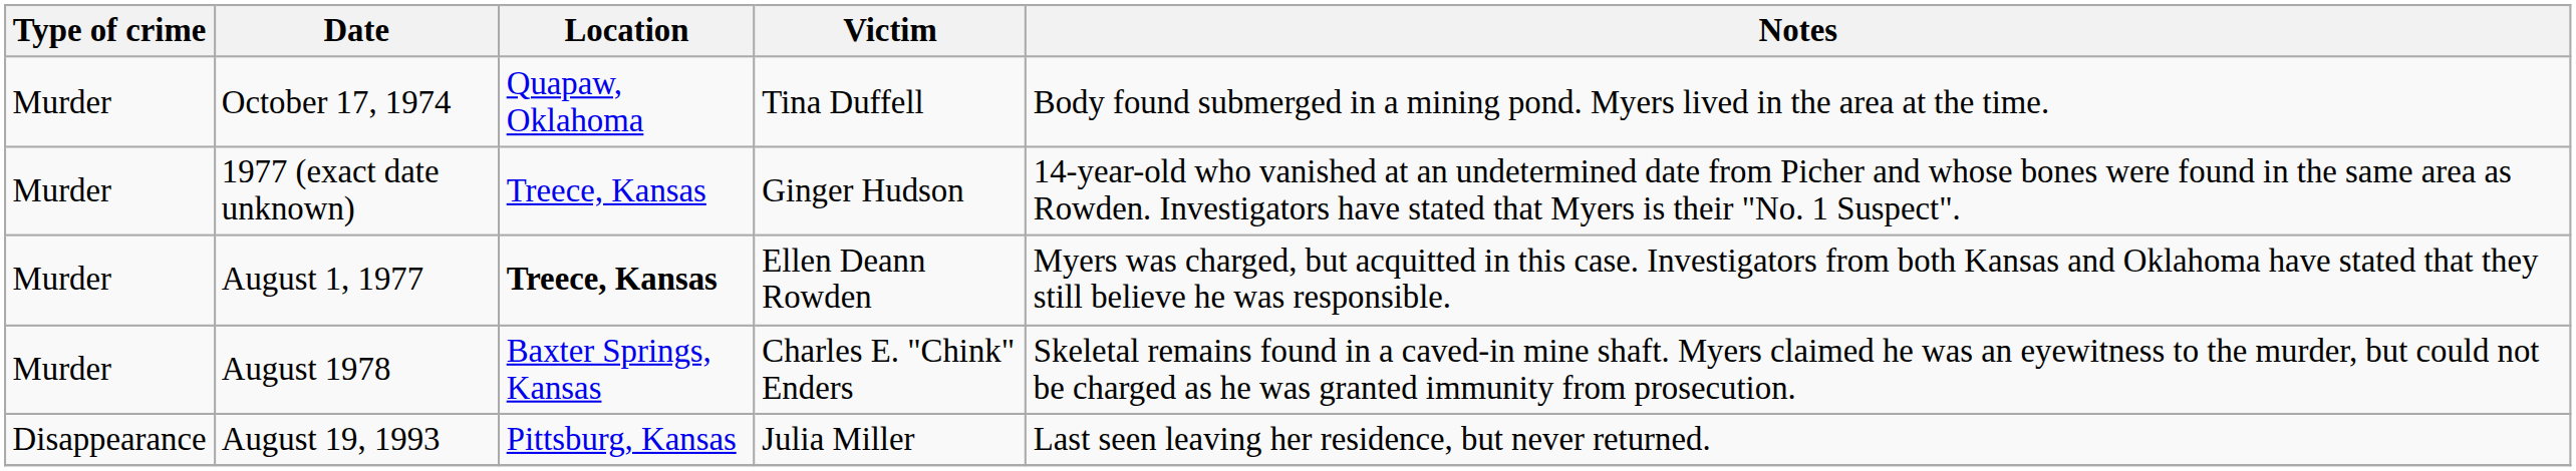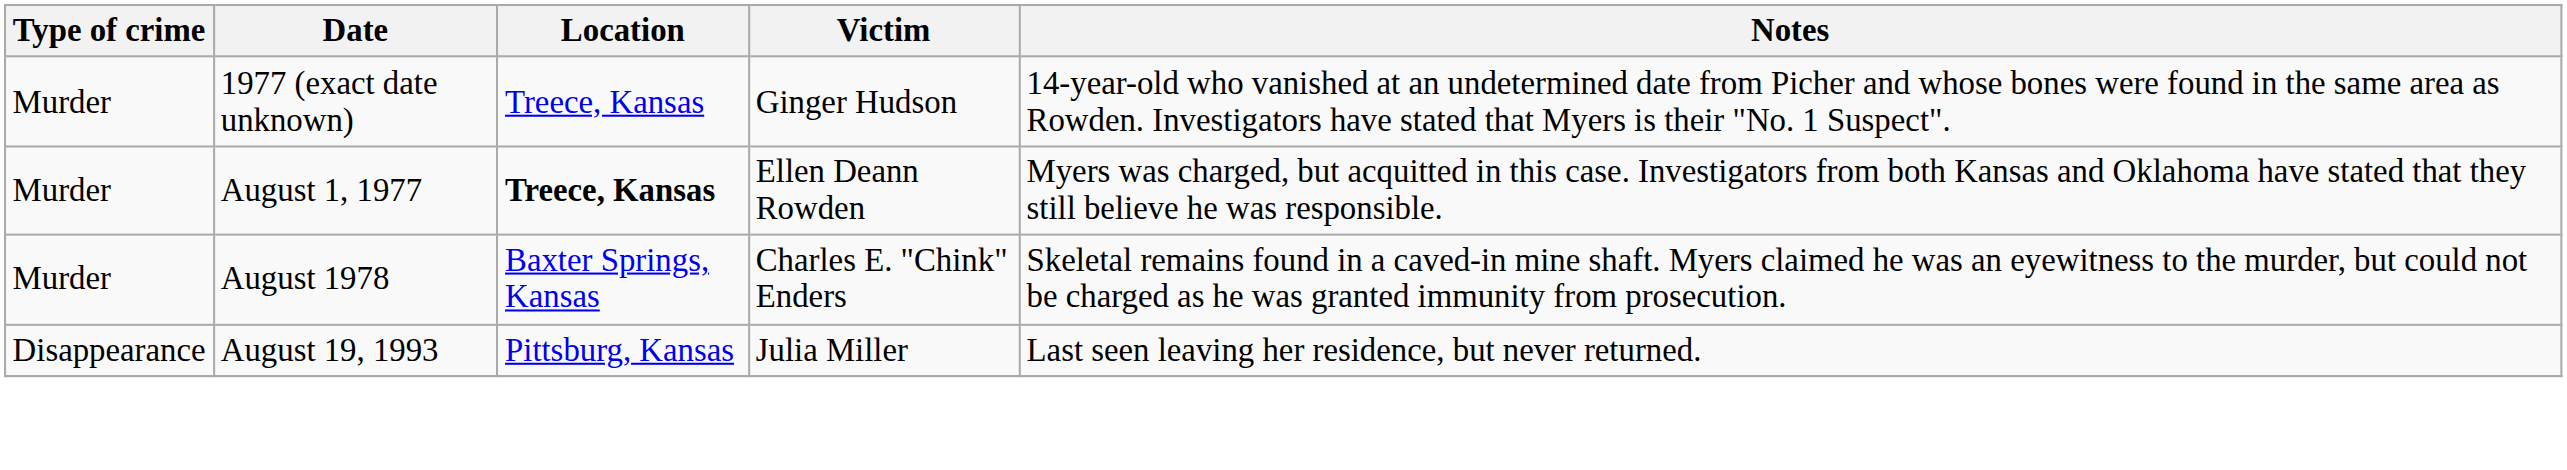 <table class="wikitable sortable">
 <tr>
 <th>Type of crime</th>
 <th>Date</th>
 <th>Location</th>
 <th>Victim</th>
 <th>Notes</th>
-</tr>
-<tr>
-<td>Murder</td>
-<td>October 17, 1974</td>
-<td><a href='#'>Quapaw, Oklahoma</a></td>
-<td>Tina Duffell</td>
-<td>Body found submerged in a mining pond. Myers lived in the area at the time.</td>
 </tr>
 <tr>
 <td>Murder</td>
 <td>1977 (exact date unknown)</td>
 <td><a href='#'>Treece, Kansas</a></td>
 <td>Ginger Hudson</td>
 <td>14-year-old who vanished at an undetermined date from Picher and whose bones were found in the same area as Rowden. Investigators have stated that Myers is their "No. 1 Suspect".</td>
 </tr>
 <tr>
 <td>Murder</td>
 <td>August 1, 1977</td>
 <td><strong>Treece, Kansas</strong></td>
 <td>Ellen Deann Rowden</td>
 <td>Myers was charged, but acquitted in this case. Investigators from both Kansas and Oklahoma have stated that they still believe he was responsible.</td>
 </tr>
 <tr>
 <td>Murder</td>
 <td>August 1978</td>
 <td><a href='#'>Baxter Springs, Kansas</a></td>
 <td>Charles E. "Chink" Enders</td>
 <td>Skeletal remains found in a caved-in mine shaft. Myers claimed he was an eyewitness to the murder, but could not be charged as he was granted immunity from prosecution.</td>
 </tr>
 <tr>
 <td>Disappearance</td>
 <td>August 19, 1993</td>
 <td><a href='#'>Pittsburg, Kansas</a></td>
 <td>Julia Miller</td>
 <td>Last seen leaving her residence, but never returned.</td>
 </tr>
 <tr>
 </tr>
 </table>
